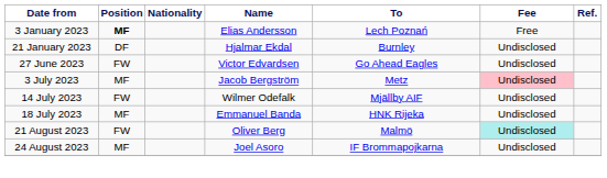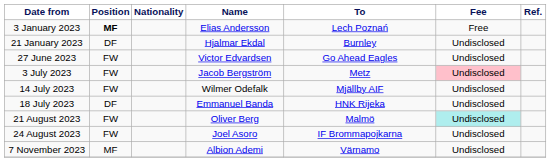 <table class="wikitable" style="text-align:center; font-size:90%; ">
 <tr>
 <th style="background:#FFFFFF; color:#081159; width:120px;">Date from</th>
 <th style="background:#FFFFFF; color:#081159; width:50px;">Position</th>
 <th style="background:#FFFFFF; color:#081159; width:50px;">Nationality</th>
 <th style="background:#FFFFFF; color:#081159; width:140px;">Name</th>
 <th style="background:#FFFFFF; color:#081159; width:220px;">To</th>
 <th style="background:#FFFFFF; color:#081159; width:120px;">Fee</th>
 <th style="background:#FFFFFF; color:#081159; width:30px;">Ref.</th>
 </tr>
 <tr>
 <td>3 January 2023</td>
 <td><strong>MF</strong></td>
 <td></td>
 <td><a href='#'>Elias Andersson</a></td>
 <td> <a href='#'>Lech Poznań</a></td>
 <td>Free</td>
 <td></td>
 </tr>
 <tr>
 <td>21 January 2023</td>
 <td>DF</td>
 <td></td>
 <td><a href='#'>Hjalmar Ekdal</a></td>
 <td> <a href='#'>Burnley</a></td>
 <td>Undisclosed</td>
 <td></td>
 </tr>
 <tr>
 <td>27 June 2023</td>
 <td>FW</td>
 <td></td>
 <td><a href='#'>Victor Edvardsen</a></td>
 <td> <a href='#'>Go Ahead Eagles</a></td>
 <td>Undisclosed</td>
 <td></td>
 </tr>
 <tr>
 <td>3 July 2023</td>
-<td>MF</td>
+<td>FW</td>
 <td></td>
 <td><a href='#'>Jacob Bergström</a></td>
 <td> <a href='#'>Metz</a></td>
 <td style="background: pink;">Undisclosed</td>
 <td></td>
 </tr>
 <tr>
 <td>14 July 2023</td>
 <td>FW</td>
 <td></td>
 <td>Wilmer Odefalk</td>
 <td> <a href='#'>Mjällby AIF</a></td>
 <td>Undisclosed</td>
 <td></td>
 </tr>
 <tr>
 <td>18 July 2023</td>
-<td>MF</td>
+<td>DF</td>
 <td></td>
 <td><a href='#'>Emmanuel Banda</a></td>
 <td> <a href='#'>HNK Rijeka</a></td>
 <td>Undisclosed</td>
 <td></td>
 </tr>
 <tr>
 <td>21 August 2023</td>
 <td>FW</td>
 <td></td>
 <td><a href='#'>Oliver Berg</a></td>
 <td> <a href='#'>Malmö</a></td>
 <td style="background: paleturquoise;">Undisclosed</td>
 <td></td>
 </tr>
 <tr>
 <td>24 August 2023</td>
-<td>MF</td>
+<td>FW</td>
 <td></td>
 <td><a href='#'>Joel Asoro</a></td>
 <td> <a href='#'>IF Brommapojkarna</a></td>
 <td>Undisclosed</td>
 <td></td>
 </tr>
 <tr>
+<td>7 November 2023</td>
+<td>MF</td>
+<td></td>
+<td><a href='#'>Albion Ademi</a></td>
+<td> <a href='#'>Värnamo</a></td>
+<td>Undisclosed</td>
+<td></td>
+</tr>
+<tr>
 </tr>
 </table>
